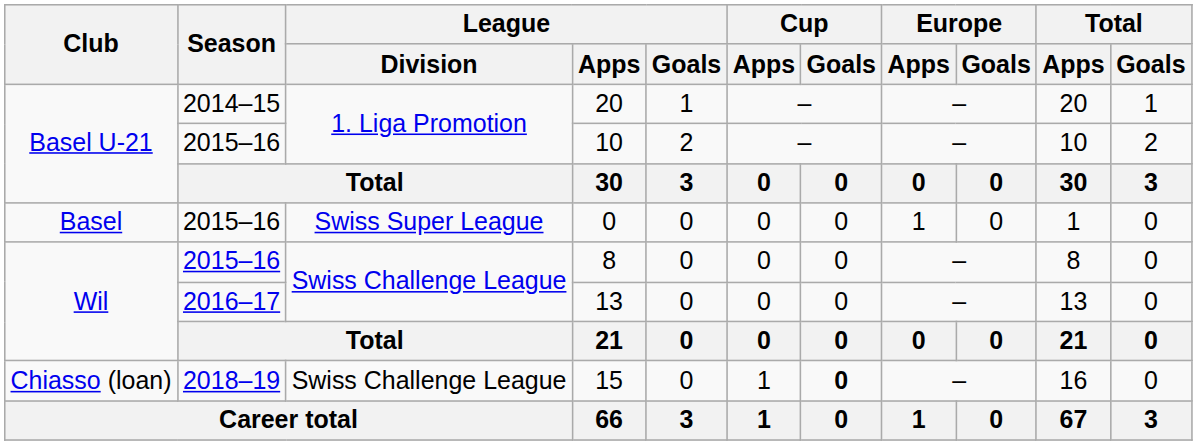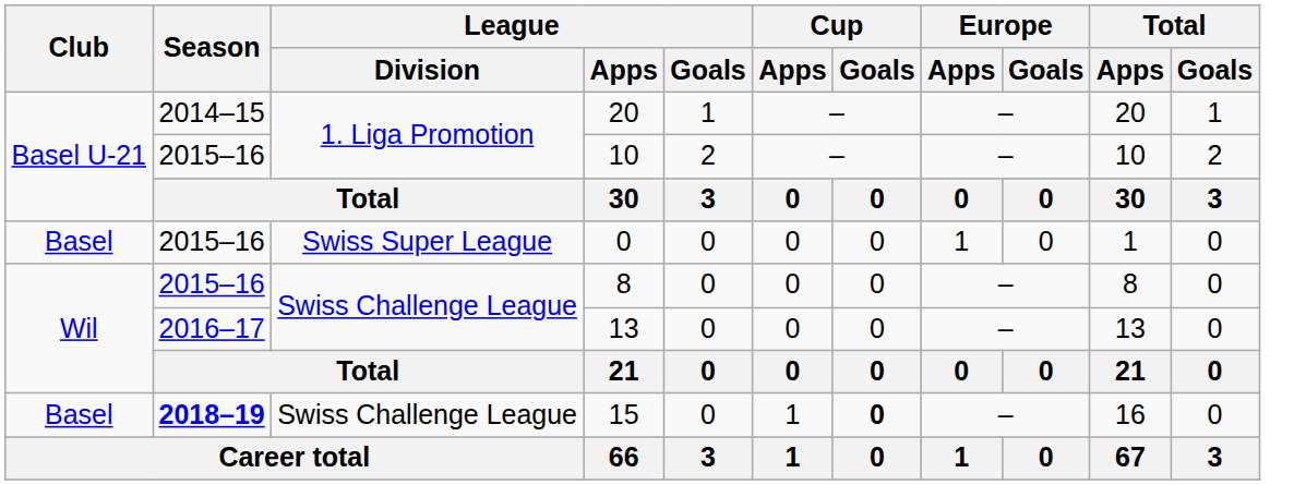 <table class="wikitable" style="text-align: center">
 <tr>
 <th rowspan="2">Club</th>
 <th rowspan="2">Season</th>
 <th colspan="3">League</th>
 <th colspan="2">Cup</th>
 <th colspan="2">Europe</th>
 <th colspan="2">Total</th>
 </tr>
 <tr>
 <th>Division</th>
 <th>Apps</th>
 <th>Goals</th>
 <th>Apps</th>
 <th>Goals</th>
 <th>Apps</th>
 <th>Goals</th>
 <th>Apps</th>
 <th>Goals</th>
 </tr>
 <tr>
 <td rowspan="3"><a href='#'>Basel U-21</a></td>
 <td>2014–15</td>
 <td rowspan="2"><a href='#'>1. Liga Promotion</a></td>
 <td>20</td>
 <td>1</td>
 <td colspan="2">–</td>
 <td colspan="2">–</td>
 <td>20</td>
 <td>1</td>
 </tr>
 <tr>
 <td>2015–16</td>
 <td>10</td>
 <td>2</td>
 <td colspan="2">–</td>
 <td colspan="2">–</td>
 <td>10</td>
 <td>2</td>
 </tr>
 <tr>
 <th colspan="2">Total</th>
 <th>30</th>
 <th>3</th>
 <th>0</th>
 <th>0</th>
 <th>0</th>
 <th>0</th>
 <th>30</th>
 <th>3</th>
 </tr>
 <tr>
 <td><a href='#'>Basel</a></td>
 <td>2015–16</td>
 <td><a href='#'>Swiss Super League</a></td>
 <td>0</td>
 <td>0</td>
 <td>0</td>
 <td>0</td>
 <td>1</td>
 <td>0</td>
 <td>1</td>
 <td>0</td>
 </tr>
 <tr>
 <td rowspan="3"><a href='#'>Wil</a></td>
 <td><a href='#'>2015–16</a></td>
 <td rowspan="2"><a href='#'>Swiss Challenge League</a></td>
 <td>8</td>
 <td>0</td>
 <td>0</td>
 <td>0</td>
 <td colspan="2">–</td>
 <td>8</td>
 <td>0</td>
 </tr>
 <tr>
 <td><a href='#'>2016–17</a></td>
 <td>13</td>
 <td>0</td>
 <td>0</td>
 <td>0</td>
 <td colspan="2">–</td>
 <td>13</td>
 <td>0</td>
 </tr>
 <tr>
 <th colspan="2">Total</th>
 <th>21</th>
 <th>0</th>
 <th>0</th>
 <th>0</th>
 <th>0</th>
 <th>0</th>
 <th>21</th>
 <th>0</th>
 </tr>
 <tr>
-<td><a href='#'>Chiasso</a> (loan)</td>
-<td><a href='#'>2018–19</a></td>
+<td><a href='#'>Basel</a></td>
+<td><strong><a href='#'>2018–19</a></strong></td>
 <td>Swiss Challenge League</td>
 <td>15</td>
 <td>0</td>
 <td>1</td>
 <td><strong>0</strong></td>
 <td colspan="2">–</td>
 <td>16</td>
 <td>0</td>
 </tr>
 <tr>
 <th colspan="3">Career total</th>
 <th>66</th>
 <th>3</th>
 <th>1</th>
 <th>0</th>
 <th>1</th>
 <th>0</th>
 <th>67</th>
 <th>3</th>
 </tr>
 </table>
